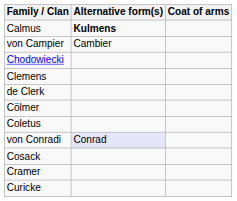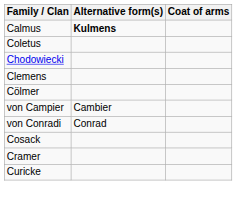 <table class="wikitable">
 <tr>
 <th>Family / Clan</th>
 <th>Alternative form(s)</th>
 <th>Coat of arms</th>
 </tr>
 <tr>
 <td>Calmus</td>
 <td><strong>Kulmens</strong></td>
 <td></td>
 </tr>
 <tr>
-<td>von Campier</td>
-<td>Cambier</td>
+<td>Coletus</td>
+<td></td>
 <td></td>
 </tr>
 <tr>
 <td><a href='#'>Chodowiecki</a></td>
 <td></td>
 <td></td>
 </tr>
 <tr>
 <td>Clemens</td>
 <td></td>
 <td></td>
 </tr>
 <tr>
-<td>de Clerk</td>
-<td></td>
-<td></td>
-</tr>
-<tr>
 <td>Cölmer</td>
 <td></td>
 <td></td>
 </tr>
 <tr>
-<td>Coletus</td>
-<td></td>
+<td>von Campier</td>
+<td>Cambier</td>
 <td></td>
 </tr>
 <tr>
 <td>von Conradi</td>
-<td style="background: lavender;">Conrad</td>
+<td>Conrad</td>
 <td></td>
 </tr>
 <tr>
 <td>Cosack</td>
 <td></td>
 <td></td>
 </tr>
 <tr>
 <td>Cramer</td>
 <td></td>
 <td></td>
 </tr>
 <tr>
 <td>Curicke</td>
 <td></td>
 <td></td>
 </tr>
 </table>
